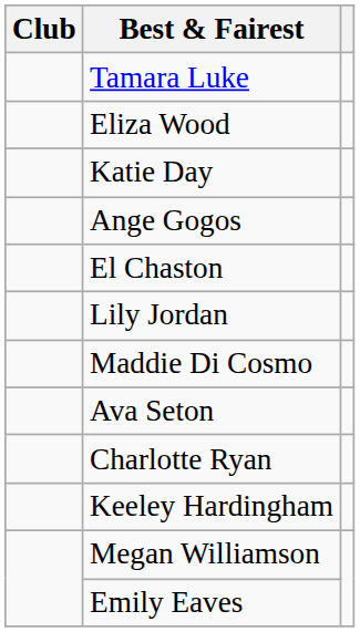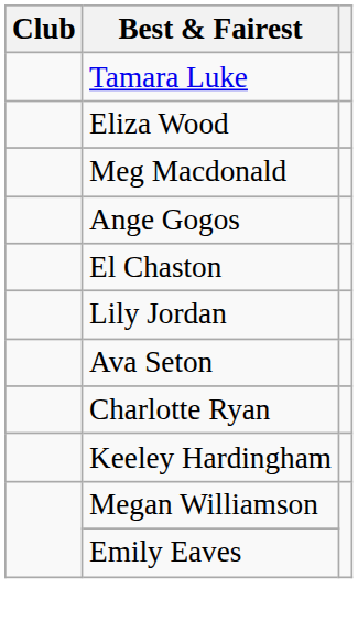 <table class="wikitable">
 <tr>
 <th>Club</th>
 <th>Best & Fairest</th>
 <th></th>
 </tr>
 <tr>
 <td></td>
 <td><a href='#'>Tamara Luke</a></td>
 <td></td>
 </tr>
 <tr>
 <td></td>
 <td>Eliza Wood</td>
 <td></td>
 </tr>
 <tr>
 <td></td>
-<td>Katie Day</td>
+<td>Meg Macdonald</td>
 <td></td>
 </tr>
 <tr>
 <td></td>
 <td>Ange Gogos</td>
 <td></td>
 </tr>
 <tr>
 <td></td>
 <td>El Chaston</td>
 <td></td>
 </tr>
 <tr>
 <td></td>
 <td>Lily Jordan</td>
-<td></td>
-</tr>
-<tr>
-<td></td>
-<td>Maddie Di Cosmo</td>
 <td></td>
 </tr>
 <tr>
 <td></td>
 <td>Ava Seton</td>
 <td> </td>
 </tr>
 <tr>
 <td></td>
 <td>Charlotte Ryan</td>
 <td></td>
 </tr>
 <tr>
 <td></td>
 <td>Keeley Hardingham</td>
 <td></td>
 </tr>
 <tr>
 <td rowspan=2></td>
 <td>Megan Williamson</td>
 <td rowspan=2></td>
 </tr>
 <tr>
 <td>Emily Eaves</td>
 </tr>
 </table>
